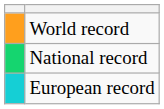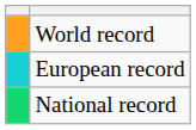 <table class="wikitable">
 <tr>
 <th></th>
 <th></th>
 </tr>
 <tr>
 <td style="width:10px; background: #FF9F1D;"></td>
 <td>World record</td>
 </tr>
 <tr>
+<td style="width:10px; background: #15CFD5;"></td>
+<td>European record</td>
+</tr>
+<tr>
 <td style="width:10px; background: #15D56F;"></td>
 <td>National record</td>
 </tr>
-<tr>
-<td style="width:10px; background: #15CFD5;"></td>
-<td>European record</td>
-</tr>
 </table>
